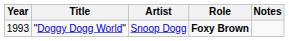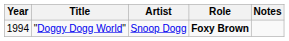 <table class="wikitable sortable">
 <tr>
 <th>Year</th>
 <th>Title</th>
 <th>Artist</th>
 <th>Role</th>
 <th class="unsortable">Notes</th>
 </tr>
 <tr>
-<td>1993</td>
+<td>1994</td>
 <td>"<a href='#'>Doggy Dogg World</a>"</td>
 <td><a href='#'>Snoop Dogg</a></td>
 <td><strong>Foxy Brown</strong></td>
 <td></td>
 </tr>
 </table>
